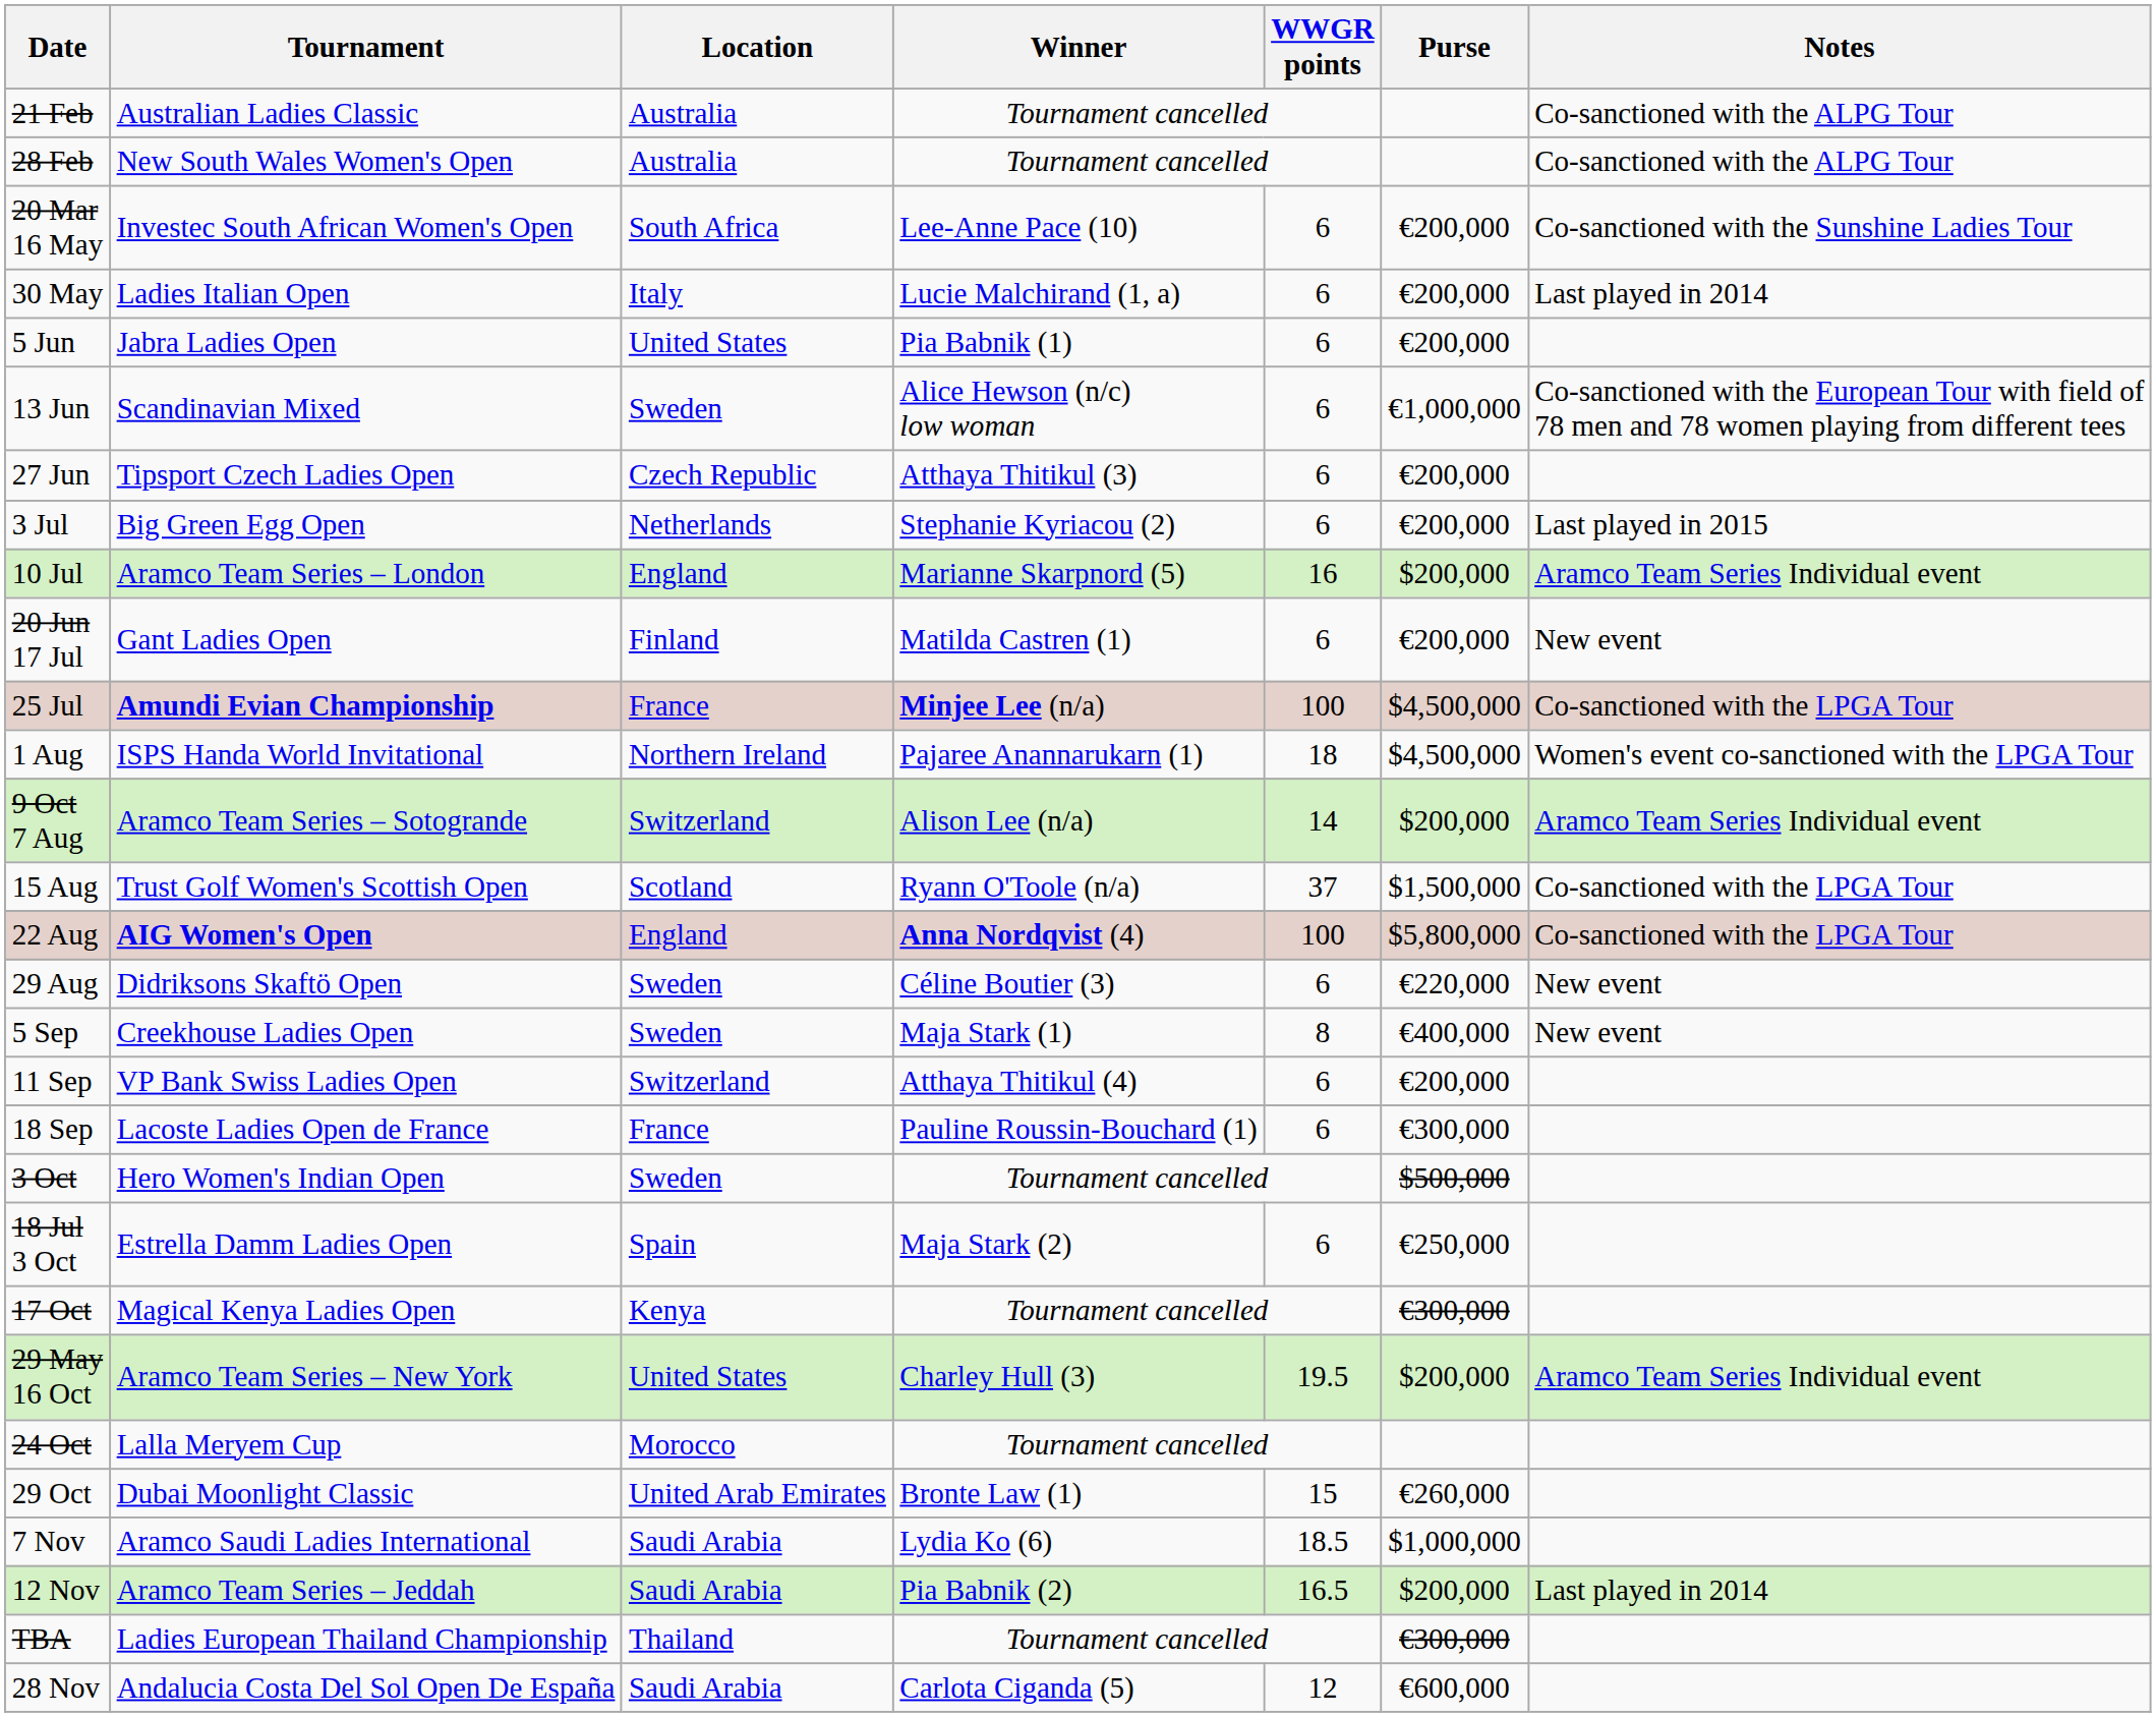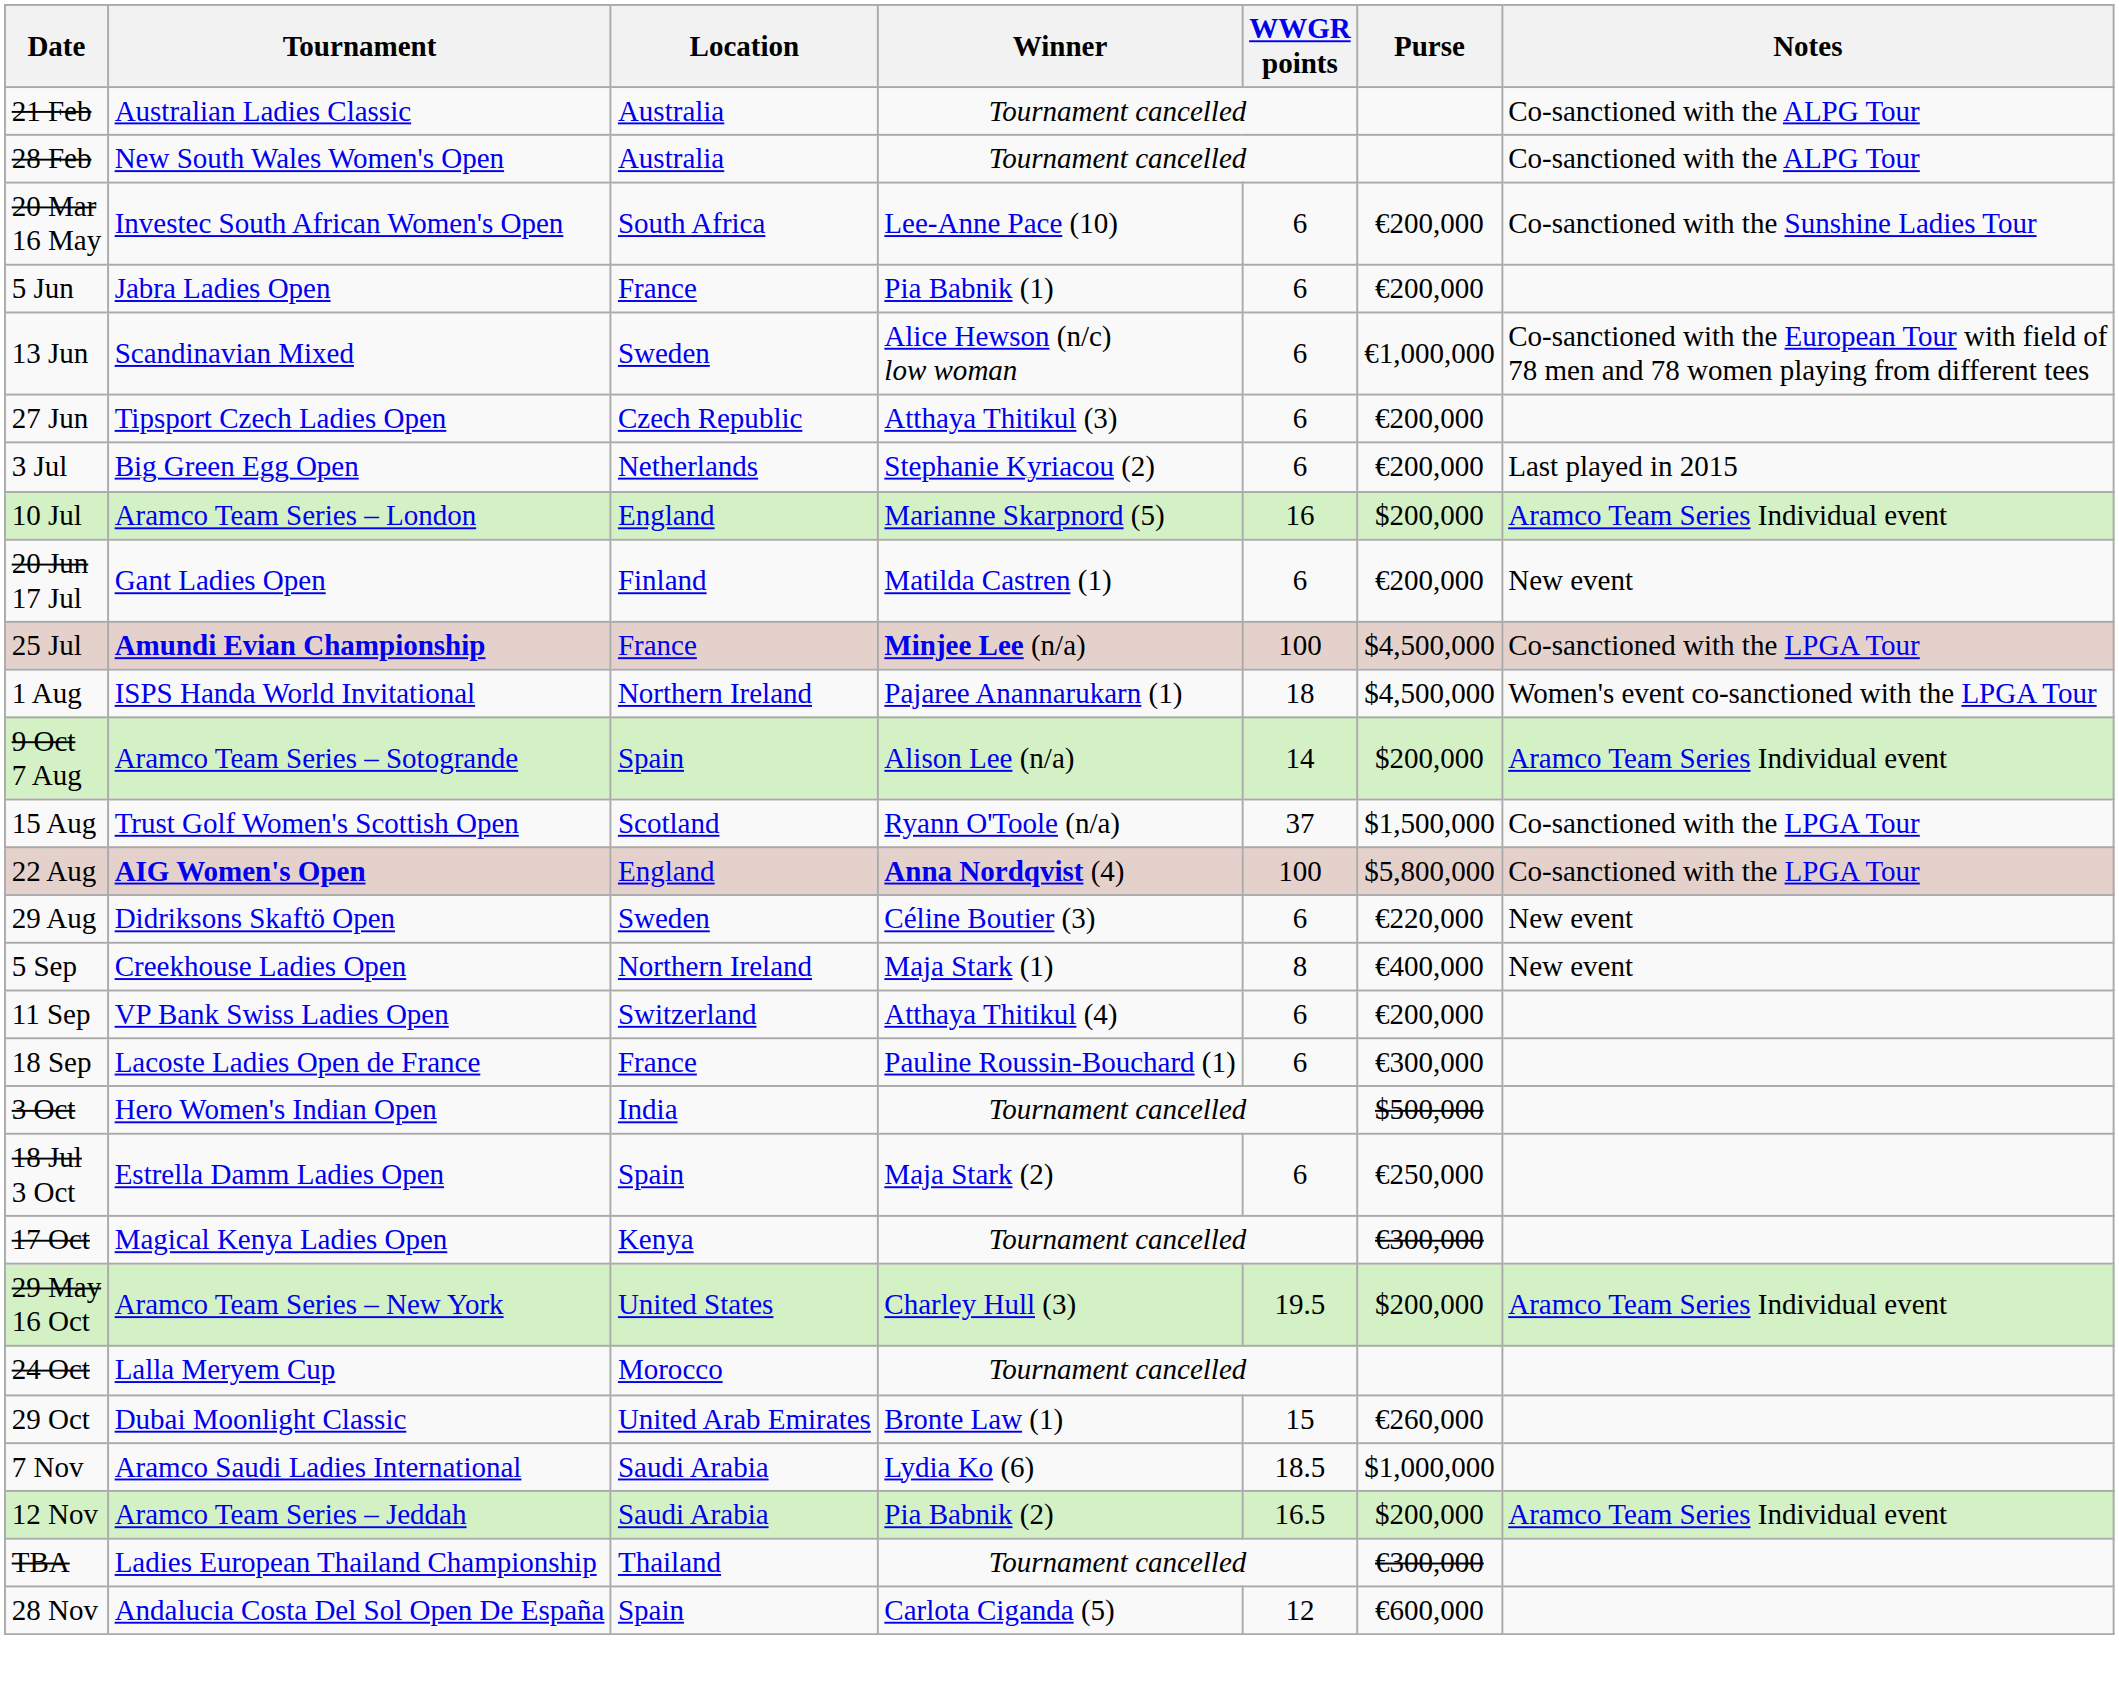 <table class="wikitable sortable" style="font-size:95%">
 <tr>
 <th>Date</th>
 <th>Tournament</th>
 <th>Location</th>
 <th>Winner</th>
 <th><a href='#'>WWGR</a><br>points</th>
 <th>Purse</th>
 <th>Notes</th>
 </tr>
 <tr>
 <td><s>21 Feb</s></td>
 <td><a href='#'>Australian Ladies Classic</a></td>
 <td><a href='#'>Australia</a></td>
 <td align=center colspan="2"><em>Tournament cancelled</em></td>
 <td></td>
 <td>Co-sanctioned with the <a href='#'>ALPG Tour</a></td>
 </tr>
 <tr>
 <td><s>28 Feb</s></td>
 <td><a href='#'>New South Wales Women's Open</a></td>
 <td><a href='#'>Australia</a></td>
 <td align=center colspan="2"><em>Tournament cancelled</em></td>
 <td></td>
 <td>Co-sanctioned with the <a href='#'>ALPG Tour</a></td>
 </tr>
 <tr>
 <td><s>20 Mar </s><br>16 May</td>
 <td><a href='#'>Investec South African Women's Open</a></td>
 <td><a href='#'>South Africa</a></td>
 <td> <a href='#'>Lee-Anne Pace</a> (10)</td>
 <td align=center>6</td>
 <td align=center>€200,000</td>
 <td>Co-sanctioned with the <a href='#'>Sunshine Ladies Tour</a></td>
 </tr>
 <tr>
-<td>30 May</td>
-<td><a href='#'>Ladies Italian Open</a></td>
-<td><a href='#'>Italy</a></td>
-<td> <a href='#'>Lucie Malchirand</a> (1, a)</td>
-<td align=center>6</td>
-<td align=center>€200,000</td>
-<td>Last played in 2014</td>
-</tr>
-<tr>
 <td>5 Jun</td>
 <td><a href='#'>Jabra Ladies Open</a></td>
-<td><a href='#'>United States</a></td>
+<td><a href='#'>France</a></td>
 <td> <a href='#'>Pia Babnik</a> (1)</td>
 <td align=center>6</td>
 <td align=center>€200,000</td>
 <td></td>
 </tr>
 <tr>
 <td>13 Jun</td>
 <td><a href='#'>Scandinavian Mixed</a></td>
 <td><a href='#'>Sweden</a></td>
 <td> <a href='#'>Alice Hewson</a> (n/c)<br><em>low woman</em></td>
 <td align=center>6</td>
 <td align=center>€1,000,000</td>
 <td>Co-sanctioned with the <a href='#'>European Tour</a> with field of <br>78 men and 78 women playing from different tees</td>
 </tr>
 <tr>
 <td>27 Jun</td>
 <td><a href='#'>Tipsport Czech Ladies Open</a></td>
 <td><a href='#'>Czech Republic</a></td>
 <td> <a href='#'>Atthaya Thitikul</a> (3)</td>
 <td align=center>6</td>
 <td align=center>€200,000</td>
 <td></td>
 </tr>
 <tr>
 <td>3 Jul</td>
 <td><a href='#'>Big Green Egg Open</a></td>
 <td><a href='#'>Netherlands</a></td>
 <td> <a href='#'>Stephanie Kyriacou</a> (2)</td>
 <td align=center>6</td>
 <td align=center>€200,000</td>
 <td>Last played in 2015</td>
 </tr>
 <tr style="background:#D4F1C5;">
 <td>10 Jul</td>
 <td><a href='#'>Aramco Team Series – London</a></td>
 <td><a href='#'>England</a></td>
 <td> <a href='#'>Marianne Skarpnord</a> (5)</td>
 <td align=center>16</td>
 <td align=center>$200,000</td>
 <td><a href='#'>Aramco Team Series</a> Individual event</td>
 </tr>
 <tr>
 <td><s>20 Jun</s><br>17 Jul</td>
 <td><a href='#'>Gant Ladies Open</a></td>
 <td><a href='#'>Finland</a></td>
 <td> <a href='#'>Matilda Castren</a> (1)</td>
 <td align=center>6</td>
 <td align=center>€200,000</td>
 <td>New event</td>
 </tr>
 <tr style="background:#e5d1cb;">
 <td>25 Jul</td>
 <td><strong><a href='#'>Amundi Evian Championship</a></strong></td>
 <td><a href='#'>France</a></td>
 <td> <strong><a href='#'>Minjee Lee</a></strong> (n/a)</td>
 <td align=center>100</td>
 <td align=center>$4,500,000</td>
 <td>Co-sanctioned with the <a href='#'>LPGA Tour</a></td>
 </tr>
 <tr>
 <td>1 Aug</td>
 <td><a href='#'>ISPS Handa World Invitational</a></td>
 <td><a href='#'>Northern Ireland</a></td>
 <td> <a href='#'>Pajaree Anannarukarn</a> (1)</td>
 <td align=center>18</td>
 <td align=center>$4,500,000</td>
 <td>Women's event co-sanctioned with the <a href='#'>LPGA Tour</a></td>
 </tr>
 <tr style="background:#D4F1C5;">
 <td><s>9 Oct</s><br>7 Aug</td>
 <td><a href='#'>Aramco Team Series – Sotogrande</a></td>
-<td><a href='#'>Switzerland</a></td>
+<td><a href='#'>Spain</a></td>
 <td> <a href='#'>Alison Lee</a> (n/a)</td>
 <td align=center>14</td>
 <td align=center>$200,000</td>
 <td><a href='#'>Aramco Team Series</a> Individual event</td>
 </tr>
 <tr>
 <td>15 Aug</td>
 <td><a href='#'>Trust Golf Women's Scottish Open</a></td>
 <td><a href='#'>Scotland</a></td>
 <td> <a href='#'>Ryann O'Toole</a> (n/a)</td>
 <td align=center>37</td>
 <td align=center>$1,500,000</td>
 <td>Co-sanctioned with the <a href='#'>LPGA Tour</a></td>
 </tr>
 <tr style="background:#e5d1cb;">
 <td>22 Aug</td>
 <td><strong><a href='#'>AIG Women's Open</a></strong></td>
 <td><a href='#'>England</a></td>
 <td> <strong><a href='#'>Anna Nordqvist</a></strong> (4)</td>
 <td align=center>100</td>
 <td align=center>$5,800,000</td>
 <td>Co-sanctioned with the <a href='#'>LPGA Tour</a></td>
 </tr>
 <tr>
 <td>29 Aug</td>
 <td><a href='#'>Didriksons Skaftö Open</a></td>
 <td><a href='#'>Sweden</a></td>
 <td> <a href='#'>Céline Boutier</a> (3)</td>
 <td align=center>6</td>
 <td align=center>€220,000</td>
 <td>New event</td>
 </tr>
 <tr>
 <td>5 Sep</td>
 <td><a href='#'>Creekhouse Ladies Open</a></td>
-<td><a href='#'>Sweden</a></td>
+<td><a href='#'>Northern Ireland</a></td>
 <td> <a href='#'>Maja Stark</a> (1)</td>
 <td align=center>8</td>
 <td align=center>€400,000</td>
 <td>New event</td>
 </tr>
 <tr>
 <td>11 Sep</td>
 <td><a href='#'>VP Bank Swiss Ladies Open</a></td>
 <td><a href='#'>Switzerland</a></td>
 <td> <a href='#'>Atthaya Thitikul</a> (4)</td>
 <td align=center>6</td>
 <td align=center>€200,000</td>
 <td></td>
 </tr>
 <tr>
 <td>18 Sep</td>
 <td><a href='#'>Lacoste Ladies Open de France</a></td>
 <td><a href='#'>France</a></td>
 <td> <a href='#'>Pauline Roussin-Bouchard</a> (1)</td>
 <td align=center>6</td>
 <td align=center>€300,000</td>
 <td></td>
 </tr>
 <tr>
 <td><s>3 Oct</s></td>
 <td><a href='#'>Hero Women's Indian Open</a></td>
-<td><a href='#'>Sweden</a></td>
+<td><a href='#'>India</a></td>
 <td align=center colspan="2"><em>Tournament cancelled</em></td>
 <td align="center"><s>$500,000</s></td>
 <td></td>
 </tr>
 <tr>
 <td><s>18 Jul</s><br>3 Oct</td>
 <td><a href='#'>Estrella Damm Ladies Open</a></td>
 <td><a href='#'>Spain</a></td>
 <td> <a href='#'>Maja Stark</a> (2)</td>
 <td align=center>6</td>
 <td align=center>€250,000</td>
 <td></td>
 </tr>
 <tr>
 <td><s>17 Oct</s></td>
 <td><a href='#'>Magical Kenya Ladies Open</a></td>
 <td><a href='#'>Kenya</a></td>
 <td align=center colspan="2"><em>Tournament cancelled</em></td>
 <td align=center><s>€300,000</s></td>
 <td></td>
 </tr>
 <tr style="background:#D4F1C5;">
 <td><s>29 May</s><br>16 Oct</td>
 <td><a href='#'>Aramco Team Series – New York</a></td>
 <td><a href='#'>United States</a></td>
 <td> <a href='#'>Charley Hull</a> (3)</td>
 <td align=center>19.5</td>
 <td align=center>$200,000</td>
 <td><a href='#'>Aramco Team Series</a> Individual event</td>
 </tr>
 <tr>
 <td><s>24 Oct</s></td>
 <td><a href='#'>Lalla Meryem Cup</a></td>
 <td><a href='#'>Morocco</a></td>
 <td align=center colspan="2"><em>Tournament cancelled</em></td>
 <td align=center></td>
 <td></td>
 </tr>
 <tr>
 <td>29 Oct</td>
 <td><a href='#'>Dubai Moonlight Classic</a></td>
 <td><a href='#'>United Arab Emirates</a></td>
 <td> <a href='#'>Bronte Law</a> (1)</td>
 <td align=center>15</td>
 <td align=center>€260,000</td>
 <td></td>
 </tr>
 <tr>
 <td>7 Nov</td>
 <td><a href='#'>Aramco Saudi Ladies International</a></td>
 <td><a href='#'>Saudi Arabia</a></td>
 <td> <a href='#'>Lydia Ko</a> (6)</td>
 <td align=center>18.5</td>
 <td align=center>$1,000,000</td>
 <td></td>
 </tr>
 <tr style="background:#D4F1C5;">
 <td>12 Nov</td>
 <td><a href='#'>Aramco Team Series – Jeddah</a></td>
 <td><a href='#'>Saudi Arabia</a></td>
 <td> <a href='#'>Pia Babnik</a> (2)</td>
 <td align=center>16.5</td>
 <td align=center>$200,000</td>
-<td>Last played in 2014</td>
+<td><a href='#'>Aramco Team Series</a> Individual event</td>
 </tr>
 <tr>
 <td><s>TBA</s></td>
 <td><a href='#'>Ladies European Thailand Championship</a></td>
 <td><a href='#'>Thailand</a></td>
 <td align=center colspan="2"><em>Tournament cancelled</em></td>
 <td align="center"><s>€300,000</s></td>
 <td></td>
 </tr>
 <tr>
 <td>28 Nov</td>
 <td><a href='#'>Andalucia Costa Del Sol Open De España</a></td>
-<td><a href='#'>Saudi Arabia</a></td>
+<td><a href='#'>Spain</a></td>
 <td> <a href='#'>Carlota Ciganda</a> (5)</td>
 <td align=center>12</td>
 <td align=center>€600,000</td>
 <td></td>
 </tr>
 </table>
